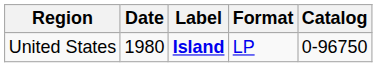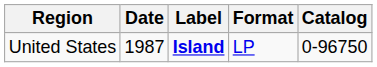 <table class="wikitable">
 <tr>
 <th>Region</th>
 <th>Date</th>
 <th>Label</th>
 <th>Format</th>
 <th>Catalog</th>
 </tr>
 <tr>
 <td>United States</td>
-<td>1980</td>
+<td>1987</td>
 <td><strong><a href='#'>Island</a></strong></td>
 <td><a href='#'>LP</a></td>
 <td>0-96750</td>
 </tr>
 </table>
